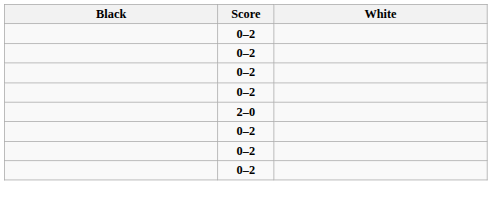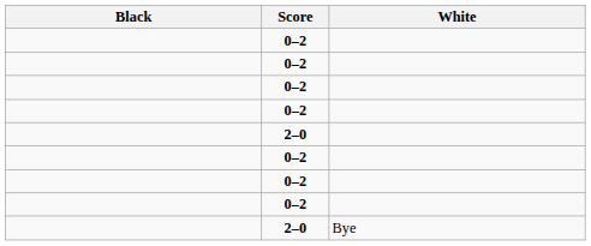 <table class="wikitable" style="text-align: center;">
 <tr>
 <th align="right" width="270">Black</th>
 <th width="65">Score</th>
 <th align="left" width="270">White</th>
 </tr>
 <tr>
 <td align=left><br></td>
 <td align=center><strong>0–2</strong></td>
 <td align=left><strong><br></strong></td>
 </tr>
 <tr>
 <td align=left><br></td>
 <td align=center><strong>0–2</strong></td>
 <td align=left><strong><br></strong></td>
 </tr>
 <tr>
 <td align=left><br></td>
 <td align=center><strong>0–2</strong></td>
 <td align=left><strong><br></strong></td>
 </tr>
 <tr>
 <td align=left><br></td>
 <td align=center><strong>0–2</strong></td>
 <td align=left><strong><br></strong></td>
 </tr>
 <tr>
 <td align=left><strong><br></strong></td>
 <td align=center><strong>2–0</strong></td>
 <td align=left><br></td>
 </tr>
 <tr>
 <td align=left><br></td>
 <td align=center><strong>0–2</strong></td>
 <td align=left><strong><br></strong></td>
 </tr>
 <tr>
 <td align=left><br></td>
 <td align=center><strong>0–2</strong></td>
 <td align=left><strong><br></strong></td>
 </tr>
 <tr>
 <td align=left><br></td>
 <td align=center><strong>0–2</strong></td>
 <td align=left><strong><br></strong></td>
 </tr>
+<tr>
+<td align=left><strong><br></strong></td>
+<td align=center><strong>2–0</strong></td>
+<td align=left>Bye</td>
+</tr>
 </table>
